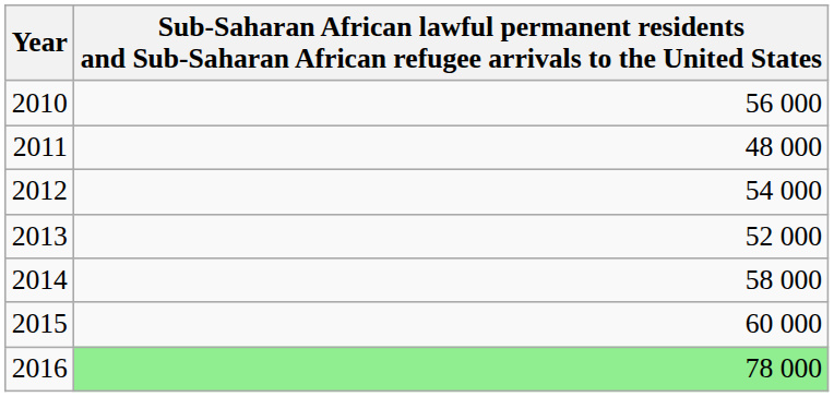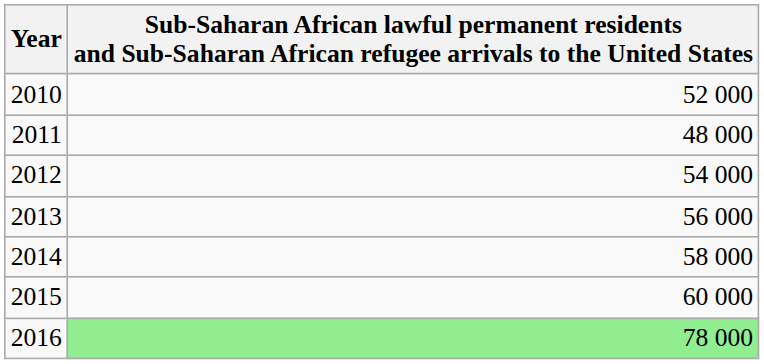 <table class="wikitable" style="text-align: right;">
 <tr>
 <th>Year</th>
 <th>Sub-Saharan African lawful permanent residents<br>and Sub-Saharan African refugee arrivals to the United States</th>
 </tr>
 <tr>
 <td>2010</td>
-<td>56 000</td>
+<td>52 000</td>
 </tr>
 <tr>
 <td>2011</td>
 <td>48 000</td>
 </tr>
 <tr>
 <td>2012</td>
 <td>54 000</td>
 </tr>
 <tr>
 <td>2013</td>
-<td>52 000</td>
+<td>56 000</td>
 </tr>
 <tr>
 <td>2014</td>
 <td>58 000</td>
 </tr>
 <tr>
 <td>2015</td>
 <td>60 000</td>
 </tr>
 <tr>
 <td>2016</td>
 <td style="background: lightgreen;">78 000</td>
 </tr>
 </table>
